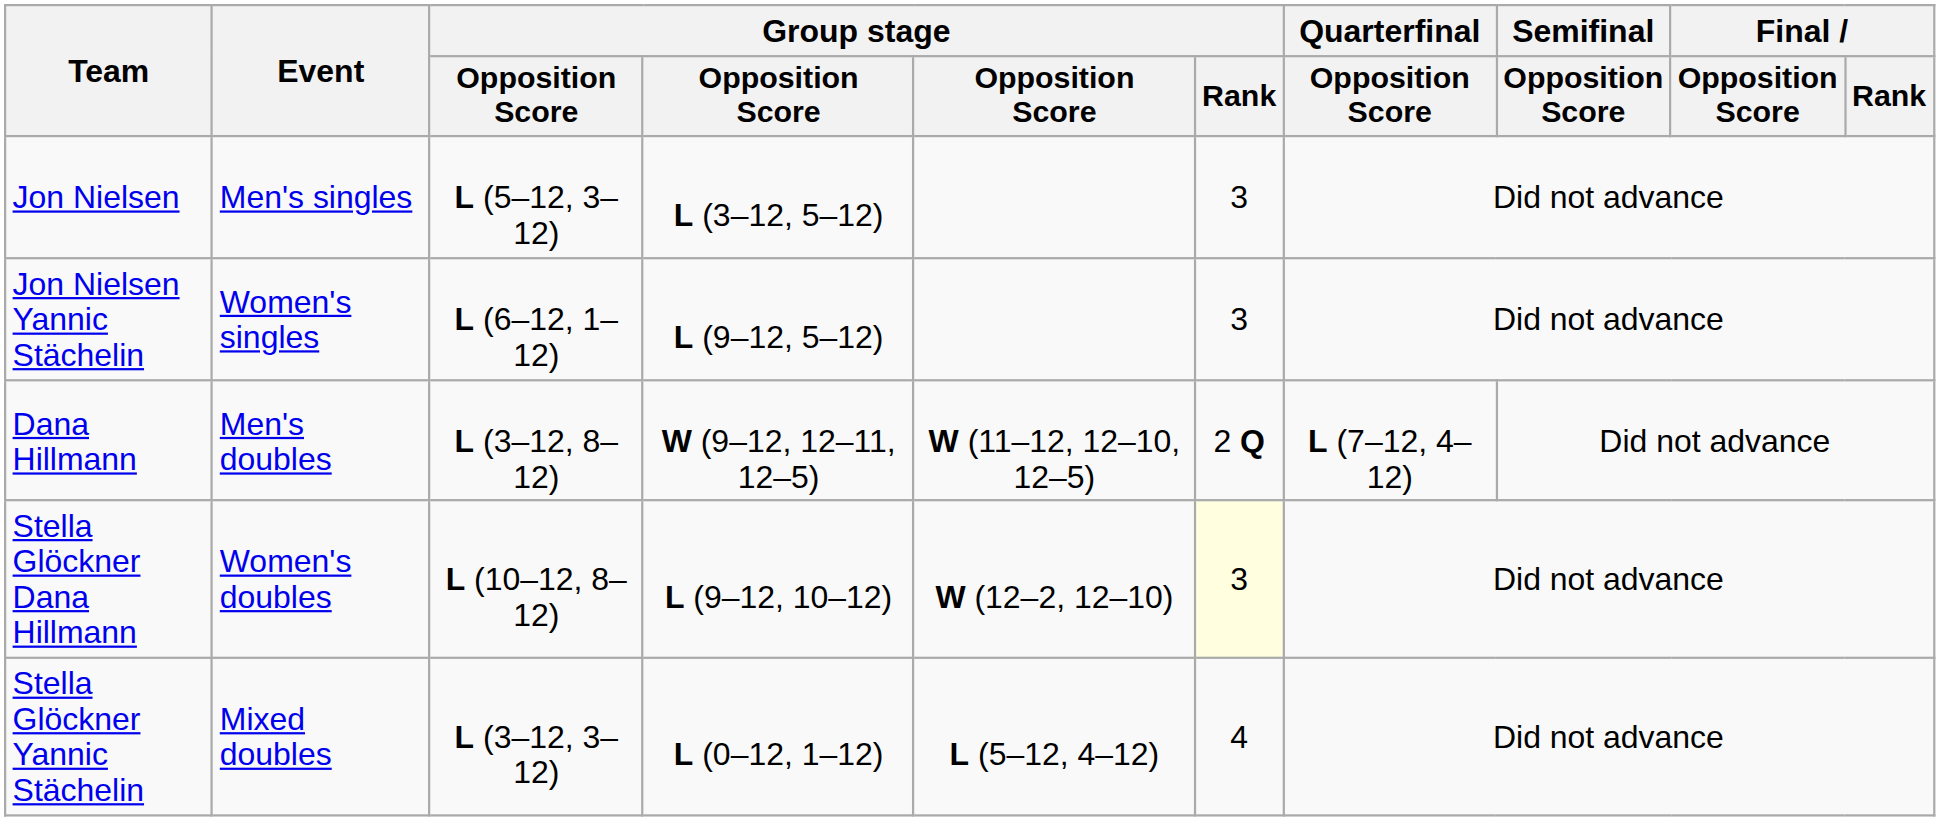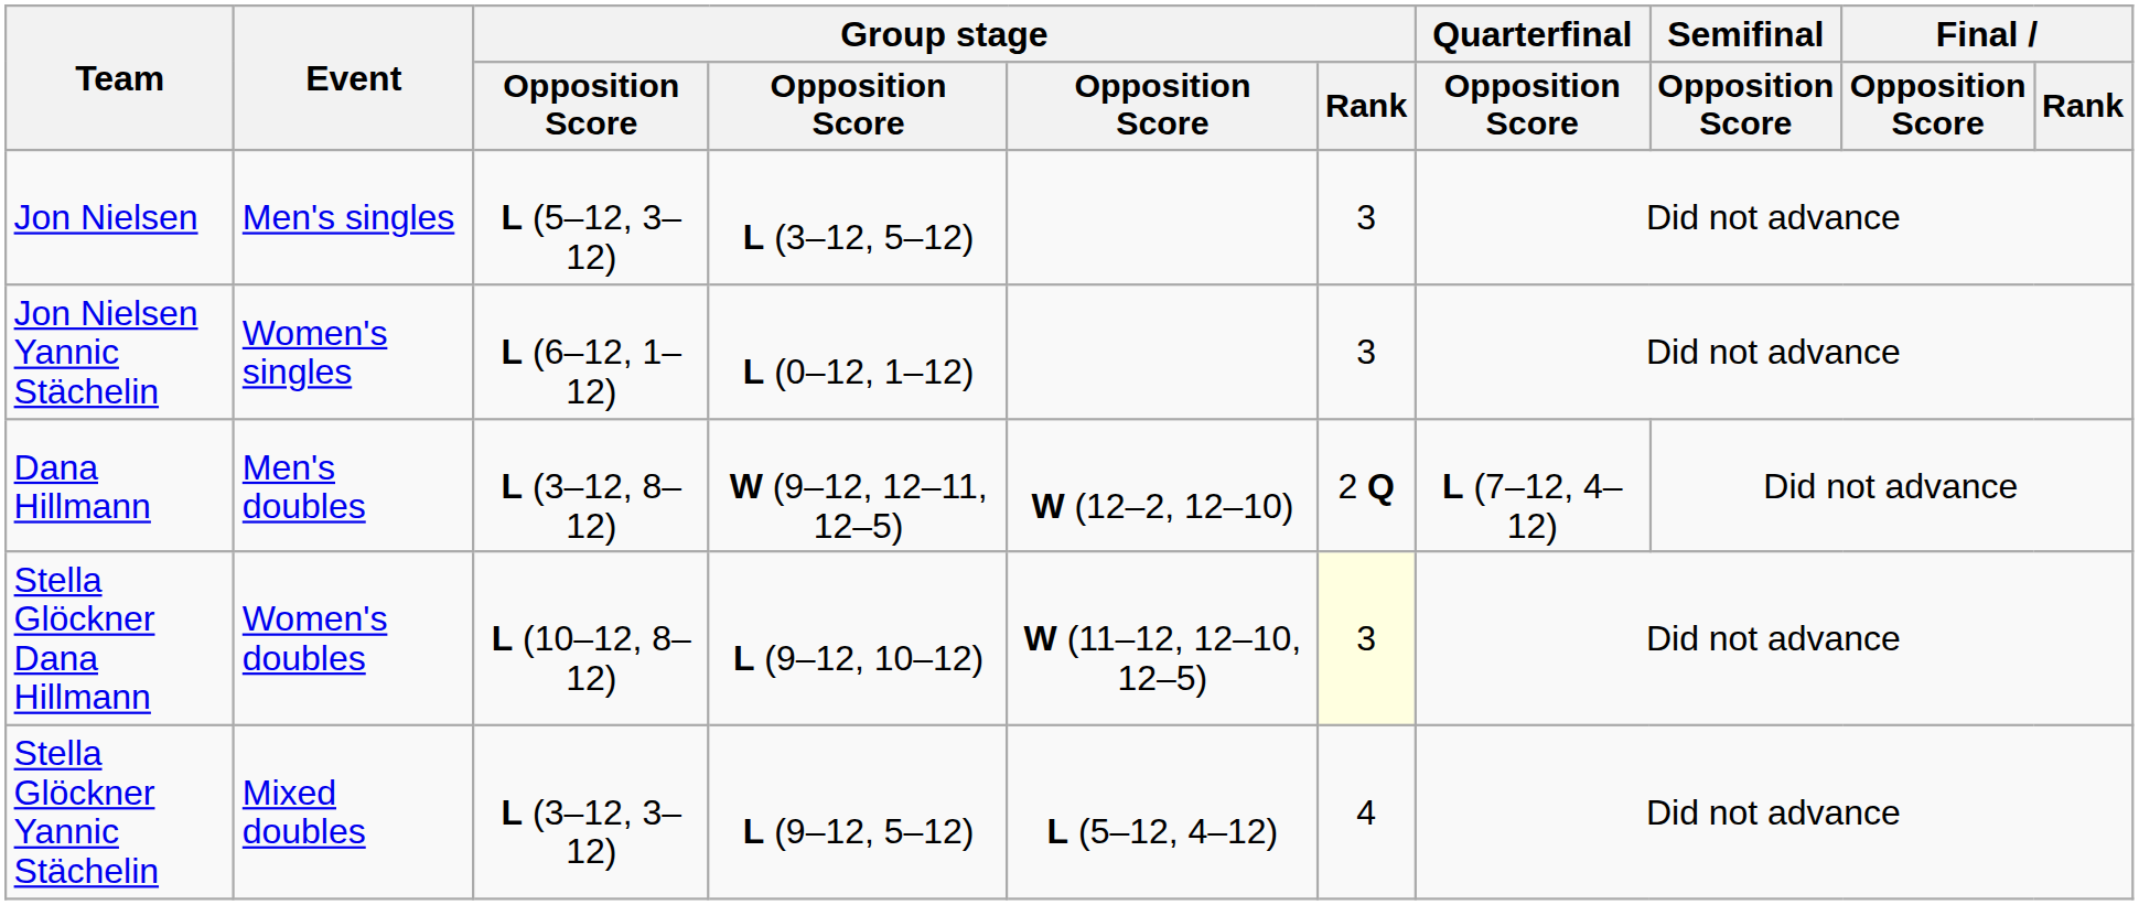 <table class="wikitable" style="font-size:90%">
 <tr>
 <th rowspan=2>Team</th>
 <th rowspan=2>Event</th>
 <th colspan=4>Group stage</th>
 <th>Quarterfinal</th>
 <th>Semifinal</th>
 <th colspan=2>Final / </th>
 </tr>
 <tr style="font-size:95%">
 <th>Opposition<br>Score</th>
 <th>Opposition<br>Score</th>
 <th>Opposition<br>Score</th>
 <th>Rank</th>
 <th>Opposition<br>Score</th>
 <th>Opposition<br>Score</th>
 <th>Opposition<br>Score</th>
 <th>Rank</th>
 </tr>
 <tr align=center>
 <td align=left><a href='#'>Jon Nielsen</a></td>
 <td align=left><a href='#'>Men's singles</a></td>
 <td><br><strong>L</strong> (5–12, 3–12)</td>
 <td><br><strong>L</strong> (3–12, 5–12)</td>
 <td></td>
 <td>3</td>
 <td colspan=4>Did not advance</td>
 </tr>
 <tr align=center>
 <td align=left><a href='#'>Jon Nielsen</a><br><a href='#'>Yannic Stächelin</a></td>
 <td align=left><a href='#'>Women's singles</a></td>
 <td><br><strong>L</strong> (6–12, 1–12)</td>
-<td><br><strong>L</strong> (9–12, 5–12)</td>
+<td><br><strong>L</strong> (0–12, 1–12)</td>
 <td></td>
 <td>3</td>
 <td colspan=4>Did not advance</td>
 </tr>
 <tr align=center>
 <td align=left><a href='#'>Dana Hillmann</a></td>
 <td align=left><a href='#'>Men's doubles</a></td>
 <td><br><strong>L</strong> (3–12, 8–12)</td>
 <td><br><strong>W</strong> (9–12, 12–11, 12–5)</td>
-<td><br><strong>W</strong> (11–12, 12–10, 12–5)</td>
+<td><br><strong>W</strong> (12–2, 12–10)</td>
 <td>2 <strong>Q</strong></td>
 <td><br><strong>L</strong> (7–12, 4–12)</td>
 <td colspan=3>Did not advance</td>
 </tr>
 <tr align=center>
 <td align=left><a href='#'>Stella Glöckner</a><br><a href='#'>Dana Hillmann</a></td>
 <td align=left><a href='#'>Women's doubles</a></td>
 <td><br><strong>L</strong> (10–12, 8–12)</td>
 <td><br><strong>L</strong> (9–12, 10–12)</td>
-<td><br><strong>W</strong> (12–2, 12–10)</td>
+<td><br><strong>W</strong> (11–12, 12–10, 12–5)</td>
 <td style="background: lightyellow;">3</td>
 <td colspan=4>Did not advance</td>
 </tr>
 <tr align=center>
 <td align=left><a href='#'>Stella Glöckner</a><br><a href='#'>Yannic Stächelin</a></td>
 <td align=left><a href='#'>Mixed doubles</a></td>
 <td><br><strong>L</strong> (3–12, 3–12)</td>
-<td><br><strong>L</strong> (0–12, 1–12)</td>
+<td><br><strong>L</strong> (9–12, 5–12)</td>
 <td><br><strong>L</strong> (5–12, 4–12)</td>
 <td>4</td>
 <td colspan=4>Did not advance</td>
 </tr>
 </table>
